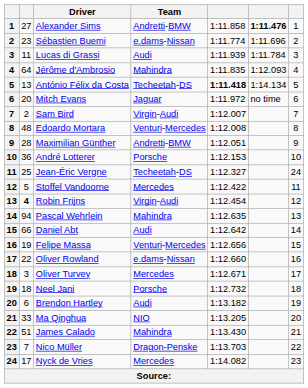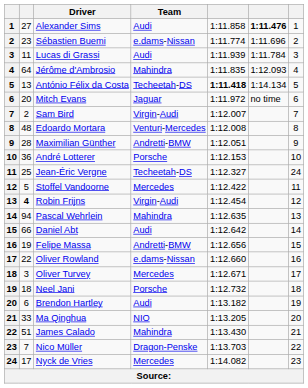 <table class="wikitable sortable" style="font-size: 85%">
 <tr>
 <th scope="col"></th>
 <th scope="col"></th>
 <th scope="col">Driver</th>
 <th scope="col">Team</th>
 <th scope="col"></th>
 <th scope="col"></th>
 <th scope="col"></th>
 </tr>
 <tr>
 <th scope="row">1</th>
 <td align="center">27</td>
 <td data-sort-value="SIM"> <a href='#'>Alexander Sims</a></td>
-<td><a href='#'>Andretti</a>-<a href='#'>BMW</a></td>
+<td><a href='#'>Audi</a></td>
 <td>1:11.858</td>
 <td><strong>1:11.476</strong></td>
 <td align="center">1</td>
 </tr>
 <tr>
 <th scope="row">2</th>
 <td align="center">23</td>
 <td data-sort-value="BUE"> <a href='#'>Sébastien Buemi</a></td>
 <td><a href='#'>e.dams</a>-<a href='#'>Nissan</a></td>
 <td>1:11.774</td>
 <td>1:11.696</td>
 <td align="center">2</td>
 </tr>
 <tr>
 <th scope="row">3</th>
 <td align="center">11</td>
 <td data-sort-value="DIG"> <a href='#'>Lucas di Grassi</a></td>
 <td><a href='#'>Audi</a></td>
 <td>1:11.939</td>
 <td>1:11.784</td>
 <td align="center">3</td>
 </tr>
 <tr>
 <th scope="row">4</th>
 <td align="center">64</td>
 <td data-sort-value="DAM"> <a href='#'>Jérôme d'Ambrosio</a></td>
 <td><a href='#'>Mahindra</a></td>
 <td>1:11.835</td>
 <td>1:12.093</td>
 <td align="center">4</td>
 </tr>
 <tr>
 <th scope="row">5</th>
 <td align="center">13</td>
 <td data-sort-value="DAC"> <a href='#'>António Félix da Costa</a></td>
 <td><a href='#'>Techeetah</a>-<a href='#'>DS</a></td>
 <td><strong>1:11.418</strong></td>
 <td>1:14.134</td>
 <td align="center">5</td>
 </tr>
 <tr>
 <th scope="row">6</th>
 <td align="center">20</td>
 <td data-sort-value="EVA"> <a href='#'>Mitch Evans</a></td>
 <td><a href='#'>Jaguar</a></td>
 <td>1:11.972</td>
 <td data-sort-value="6">no time</td>
 <td align="center">6</td>
 </tr>
 <tr>
 <th scope="row">7</th>
 <td align="center">2</td>
 <td data-sort-value="BIR"> <a href='#'>Sam Bird</a></td>
 <td><a href='#'>Virgin</a>-<a href='#'>Audi</a></td>
 <td>1:12.007</td>
 <td></td>
 <td align="center">7</td>
 </tr>
 <tr>
 <th scope="row">8</th>
 <td align="center">48</td>
 <td data-sort-value="MOR"> <a href='#'>Edoardo Mortara</a></td>
 <td><a href='#'>Venturi</a>-<a href='#'>Mercedes</a></td>
 <td>1:12.008</td>
 <td></td>
 <td align="center">8</td>
 </tr>
 <tr>
 <th scope="row">9</th>
 <td align="center">28</td>
 <td data-sort-value="GUN"> <a href='#'>Maximilian Günther</a></td>
 <td><a href='#'>Andretti</a>-<a href='#'>BMW</a></td>
 <td>1:12.051</td>
 <td></td>
 <td align="center">9</td>
 </tr>
 <tr>
 <th scope="row">10</th>
 <td align="center">36</td>
 <td data-sort-value="LOT"> <a href='#'>André Lotterer</a></td>
 <td><a href='#'>Porsche</a></td>
 <td>1:12.153</td>
 <td></td>
 <td align="center">10</td>
 </tr>
 <tr>
 <th scope="row">11</th>
 <td align="center">25</td>
 <td data-sort-value="VER"> <a href='#'>Jean-Éric Vergne</a></td>
 <td><a href='#'>Techeetah</a>-<a href='#'>DS</a></td>
 <td>1:12.327</td>
 <td></td>
 <td align="center">24</td>
 </tr>
 <tr>
 <th scope="row">12</th>
 <td align="center">5</td>
 <td data-sort-value="VAN"> <a href='#'>Stoffel Vandoorne</a></td>
 <td><a href='#'>Mercedes</a></td>
 <td>1:12.422</td>
 <td></td>
 <td align="center">11</td>
 </tr>
 <tr>
 <th scope="row">13</th>
 <td align="center"><strong>4</strong></td>
 <td data-sort-value="FRI"> <a href='#'>Robin Frijns</a></td>
 <td><a href='#'>Virgin</a>-<a href='#'>Audi</a></td>
 <td>1:12.454</td>
 <td></td>
 <td align="center">12</td>
 </tr>
 <tr>
 <th scope="row">14</th>
 <td align="center">94</td>
 <td data-sort-value="WEH"> <a href='#'>Pascal Wehrlein</a></td>
 <td><a href='#'>Mahindra</a></td>
 <td>1:12.635</td>
 <td></td>
 <td align="center">13</td>
 </tr>
 <tr>
 <th scope="row">15</th>
 <td align="center">66</td>
 <td data-sort-value="ABT"> <a href='#'>Daniel Abt</a></td>
 <td><a href='#'>Audi</a></td>
 <td>1:12.642</td>
 <td></td>
 <td align="center">14</td>
 </tr>
 <tr>
 <th scope="row">16</th>
 <td align="center">19</td>
 <td data-sort-value="MAS"> <a href='#'>Felipe Massa</a></td>
-<td><a href='#'>Venturi</a>-<a href='#'>Mercedes</a></td>
+<td><a href='#'>Andretti</a>-<a href='#'>BMW</a></td>
 <td>1:12.656</td>
 <td></td>
 <td align="center">15</td>
 </tr>
 <tr>
 <th scope="row">17</th>
 <td align="center">22</td>
 <td data-sort-value="ROW"> <a href='#'>Oliver Rowland</a></td>
 <td><a href='#'>e.dams</a>-<a href='#'>Nissan</a></td>
 <td>1:12.660</td>
 <td></td>
 <td align="center">16</td>
 </tr>
 <tr>
 <th scope="row">18</th>
 <td align="center">3</td>
 <td data-sort-value="TUR"> <a href='#'>Oliver Turvey</a></td>
 <td><a href='#'>Mercedes</a></td>
 <td>1:12.671</td>
 <td></td>
 <td align="center">17</td>
 </tr>
 <tr>
 <th scope="row">19</th>
 <td align="center">18</td>
 <td data-sort-value="JAN"> <a href='#'>Neel Jani</a></td>
 <td><a href='#'>Porsche</a></td>
 <td>1:12.732</td>
 <td></td>
 <td align="center">18</td>
 </tr>
 <tr>
 <th scope="row">20</th>
 <td align="center">6</td>
 <td data-sort-value="HAR"> <a href='#'>Brendon Hartley</a></td>
 <td><a href='#'>Audi</a></td>
 <td>1:13.182</td>
 <td></td>
 <td align="center">19</td>
 </tr>
 <tr>
 <th scope="row">21</th>
 <td align="center">33</td>
 <td data-sort-value="MA"> <a href='#'>Ma Qinghua</a></td>
 <td><a href='#'>NIO</a></td>
 <td>1:13.205</td>
 <td></td>
 <td align="center">20</td>
 </tr>
 <tr>
 <th scope="row">22</th>
 <td align="center">51</td>
 <td data-sort-value="CAL"> <a href='#'>James Calado</a></td>
 <td><a href='#'>Mahindra</a></td>
 <td>1:13.430</td>
 <td></td>
 <td align="center">21</td>
 </tr>
 <tr>
 <th scope="row">23</th>
 <td align="center">7</td>
 <td data-sort-value="MUL"> <a href='#'>Nico Müller</a></td>
 <td><a href='#'>Dragon-Penske</a></td>
 <td>1:13.703</td>
 <td></td>
 <td align="center">22</td>
 </tr>
 <tr>
 <th scope="row">24</th>
 <td align="center">17</td>
 <td data-sort-value="DEV"> <a href='#'>Nyck de Vries</a></td>
 <td><a href='#'>Mercedes</a></td>
 <td>1:14.082</td>
 <td></td>
 <td align="center">23</td>
 </tr>
 <tr>
 <th colspan="7">Source:</th>
 </tr>
 </table>
